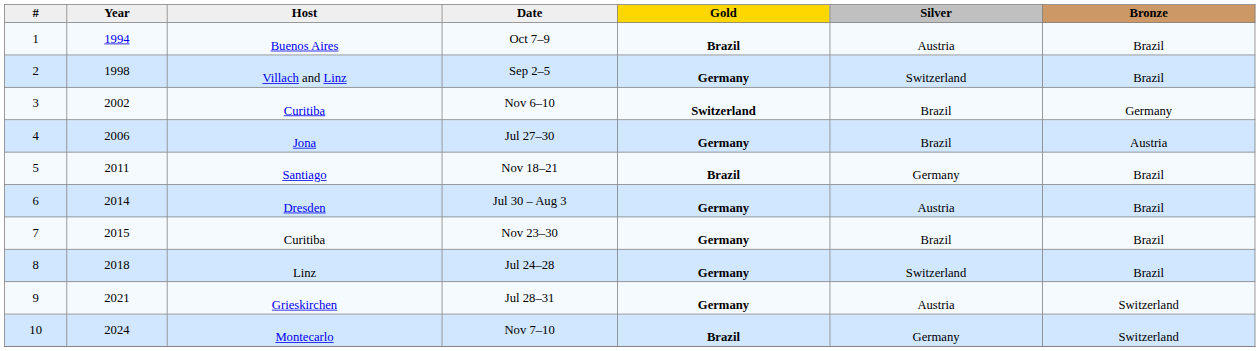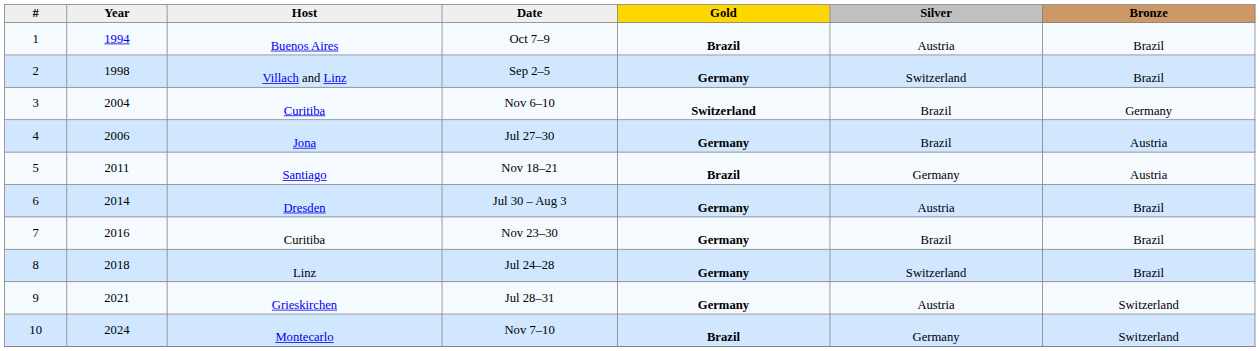 <table class="toccolours" border="1" cellpadding="2" style="border-collapse: collapse; text-align: center; width: 100%; margin: 0 auto;">
 <tr style="background: #efefef;">
 <th width=5%>#</th>
 <th width=8%>Year</th>
 <th width=22%>Host</th>
 <th width=14%>Date</th>
 <th width=17% bgcolor=gold>Gold</th>
 <th width=17% bgcolor=silver>Silver</th>
 <th width=17% bgcolor="#cc9966">Bronze</th>
 </tr>
 <tr bgcolor=#F5FAFF>
 <td>1</td>
 <td><a href='#'>1994</a></td>
 <td><br><a href='#'>Buenos Aires</a></td>
 <td>Oct 7–9</td>
 <td><br><strong>Brazil</strong></td>
 <td><br>Austria</td>
 <td><br>Brazil</td>
 </tr>
 <tr bgcolor=#D0E7FF>
 <td>2</td>
 <td>1998</td>
 <td><br><a href='#'>Villach</a> and <a href='#'>Linz</a></td>
 <td>Sep 2–5</td>
 <td><br><strong>Germany</strong></td>
 <td><br>Switzerland</td>
 <td><br>Brazil</td>
 </tr>
 <tr bgcolor=#F5FAFF>
 <td>3</td>
-<td>2002</td>
+<td>2004</td>
 <td><br><a href='#'>Curitiba</a></td>
 <td>Nov 6–10</td>
 <td><br><strong>Switzerland</strong></td>
 <td><br>Brazil</td>
 <td><br>Germany</td>
 </tr>
 <tr bgcolor=#D0E7FF>
 <td>4</td>
 <td>2006</td>
 <td><br><a href='#'>Jona</a></td>
 <td>Jul 27–30</td>
 <td><br><strong>Germany</strong></td>
 <td><br>Brazil</td>
 <td><br>Austria</td>
 </tr>
 <tr bgcolor=#F5FAFF>
 <td>5</td>
 <td>2011</td>
 <td><br><a href='#'>Santiago</a></td>
 <td>Nov 18–21</td>
 <td><br><strong>Brazil</strong></td>
 <td><br>Germany</td>
-<td><br>Brazil</td>
+<td><br>Austria</td>
 </tr>
 <tr bgcolor=#D0E7FF>
 <td>6</td>
 <td>2014</td>
 <td><br><a href='#'>Dresden</a></td>
 <td>Jul 30 – Aug 3</td>
 <td><br><strong>Germany</strong></td>
 <td><br>Austria</td>
 <td><br>Brazil</td>
 </tr>
 <tr bgcolor=#F5FAFF>
 <td>7</td>
-<td>2015</td>
+<td>2016</td>
 <td><br>Curitiba</td>
 <td>Nov 23–30</td>
 <td><br><strong>Germany</strong></td>
 <td><br>Brazil</td>
 <td><br>Brazil</td>
 </tr>
 <tr bgcolor=#D0E7FF>
 <td>8</td>
 <td>2018</td>
 <td><br>Linz</td>
 <td>Jul 24–28</td>
 <td><br><strong>Germany</strong></td>
 <td><br>Switzerland</td>
 <td><br>Brazil</td>
 </tr>
 <tr bgcolor=#F5FAFF>
 <td>9</td>
 <td>2021</td>
 <td><br><a href='#'>Grieskirchen</a></td>
 <td>Jul 28–31</td>
 <td><br><strong>Germany</strong></td>
 <td><br>Austria</td>
 <td><br>Switzerland</td>
 </tr>
 <tr bgcolor=#D0E7FF>
 <td>10</td>
 <td>2024</td>
 <td><br><a href='#'>Montecarlo</a></td>
 <td>Nov 7–10</td>
 <td><br><strong>Brazil</strong></td>
 <td><br>Germany</td>
 <td><br>Switzerland</td>
 </tr>
 <tr bgcolor=#F5FAFF>
 </tr>
 </table>
